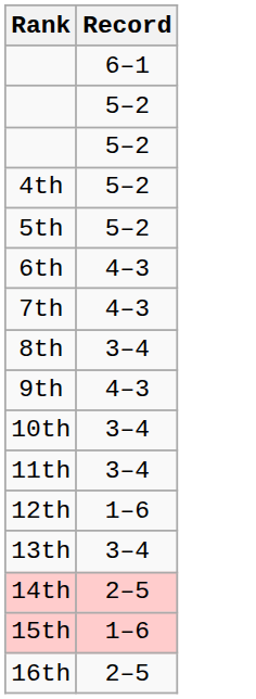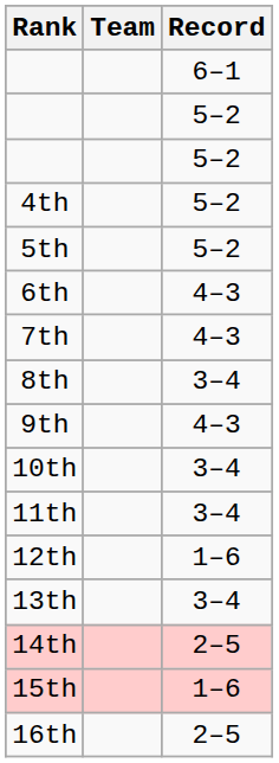 <table class=wikitable style="text-align:center;">
 <tr>
 <th>Rank</th>
+<th>Team</th>
 <th>Record</th>
 </tr>
 <tr>
 <td></td>
+<td align=left></td>
 <td>6–1</td>
 </tr>
 <tr>
 <td></td>
+<td align=left></td>
 <td>5–2</td>
 </tr>
 <tr>
 <td></td>
+<td align=left></td>
 <td>5–2</td>
 </tr>
 <tr>
 <td>4th</td>
+<td align=left></td>
 <td>5–2</td>
 </tr>
 <tr>
 <td>5th</td>
+<td align=left></td>
 <td>5–2</td>
 </tr>
 <tr>
 <td>6th</td>
+<td align=left></td>
 <td>4–3</td>
 </tr>
 <tr>
 <td>7th</td>
+<td align=left></td>
 <td>4–3</td>
 </tr>
 <tr>
 <td>8th</td>
+<td align=left></td>
 <td>3–4</td>
 </tr>
 <tr>
 <td>9th</td>
+<td align=left></td>
 <td>4–3</td>
 </tr>
 <tr>
 <td>10th</td>
+<td align=left></td>
 <td>3–4</td>
 </tr>
 <tr>
 <td>11th</td>
+<td align=left></td>
 <td>3–4</td>
 </tr>
 <tr>
 <td>12th</td>
+<td align=left></td>
 <td>1–6</td>
 </tr>
 <tr>
 <td>13th</td>
+<td align=left></td>
 <td>3–4</td>
 </tr>
 <tr style="background-color:#fcc;">
 <td>14th</td>
+<td align=left></td>
 <td>2–5</td>
 </tr>
 <tr style="background-color:#fcc;">
 <td>15th</td>
+<td align=left></td>
 <td>1–6</td>
 </tr>
 <tr>
 <td>16th</td>
+<td align=left></td>
 <td>2–5</td>
 </tr>
 </table>
